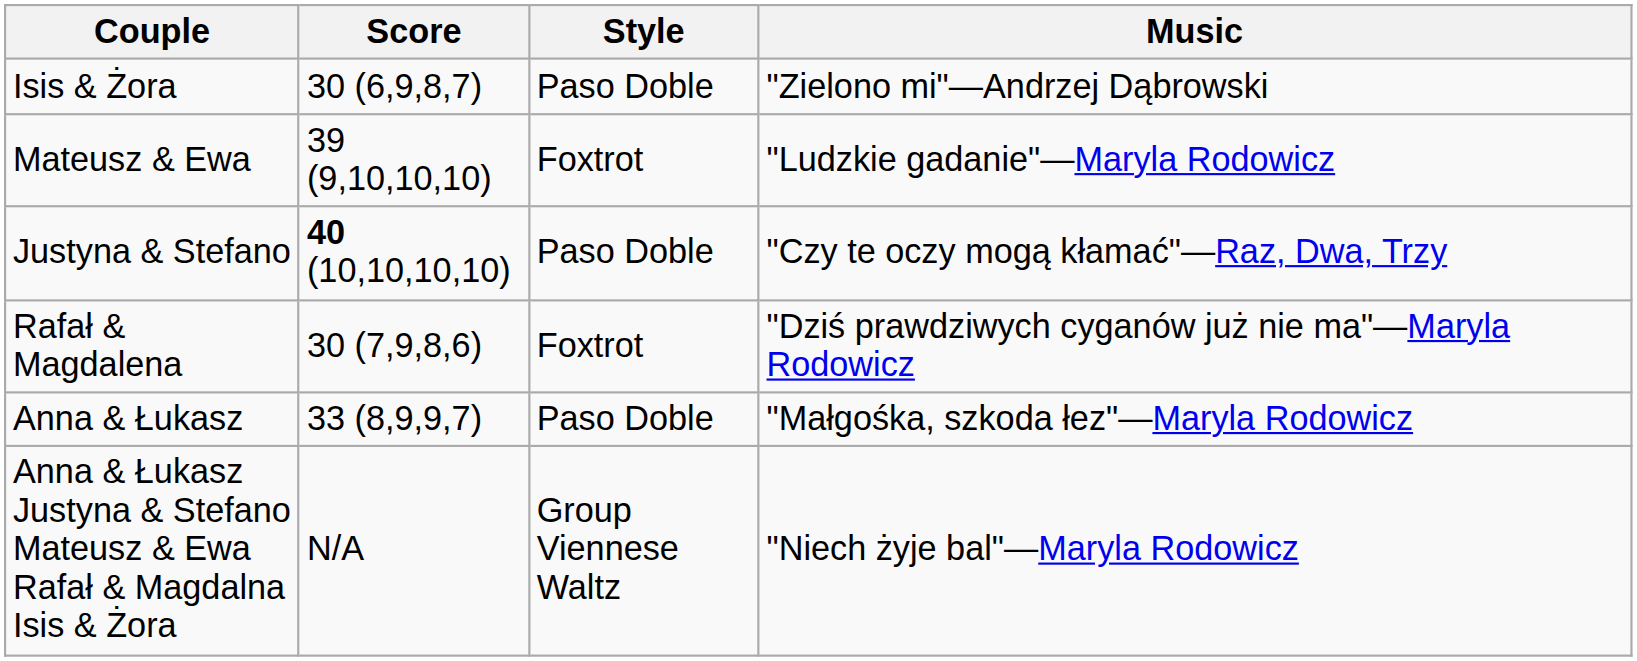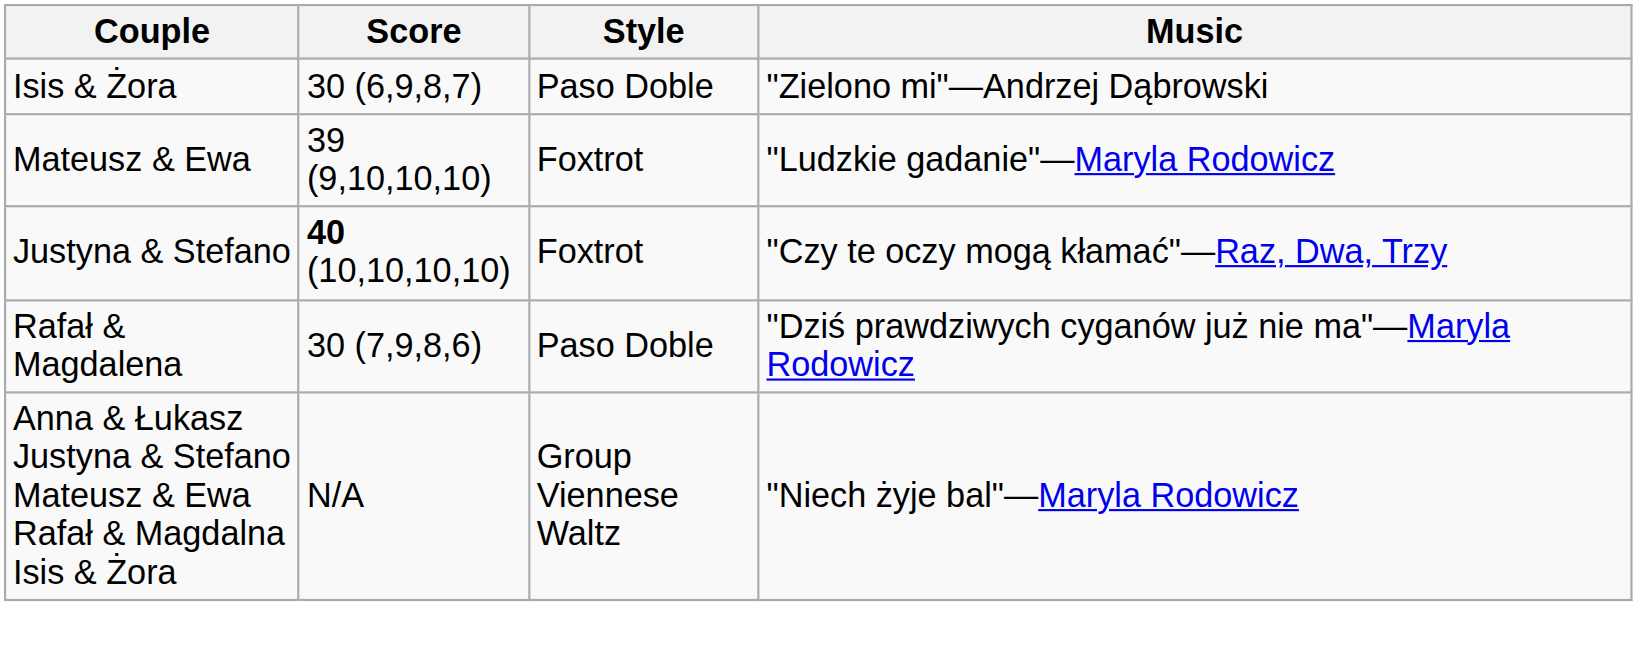 <table class="wikitable">
 <tr>
 <th width="130">Couple</th>
 <th width="100">Score</th>
 <th width="100">Style</th>
 <th width="400">Music</th>
 </tr>
 <tr>
 <td>Isis & Żora</td>
 <td>30 (6,9,8,7)</td>
 <td>Paso Doble</td>
 <td>"Zielono mi"—Andrzej Dąbrowski</td>
 </tr>
 <tr>
 <td>Mateusz & Ewa</td>
 <td>39 (9,10,10,10)</td>
 <td>Foxtrot</td>
 <td>"Ludzkie gadanie"—<a href='#'>Maryla Rodowicz</a></td>
 </tr>
 <tr>
 <td>Justyna & Stefano</td>
 <td><strong>40</strong> (10,10,10,10)</td>
-<td>Paso Doble</td>
+<td>Foxtrot</td>
 <td>"Czy te oczy mogą kłamać"—<a href='#'>Raz, Dwa, Trzy</a></td>
 </tr>
 <tr>
 <td>Rafał & Magdalena</td>
 <td>30 (7,9,8,6)</td>
-<td>Foxtrot</td>
+<td>Paso Doble</td>
 <td>"Dziś prawdziwych cyganów już nie ma"—<a href='#'>Maryla Rodowicz</a></td>
-</tr>
-<tr>
-<td>Anna & Łukasz</td>
-<td>33 (8,9,9,7)</td>
-<td>Paso Doble</td>
-<td>"Małgośka, szkoda łez"—<a href='#'>Maryla Rodowicz</a></td>
 </tr>
 <tr>
 <td>Anna & Łukasz <br> Justyna & Stefano <br> Mateusz & Ewa <br> Rafał & Magdalna <br> Isis & Żora</td>
 <td>N/A</td>
 <td>Group Viennese Waltz</td>
 <td>"Niech żyje bal"—<a href='#'>Maryla Rodowicz</a></td>
 </tr>
 </table>
